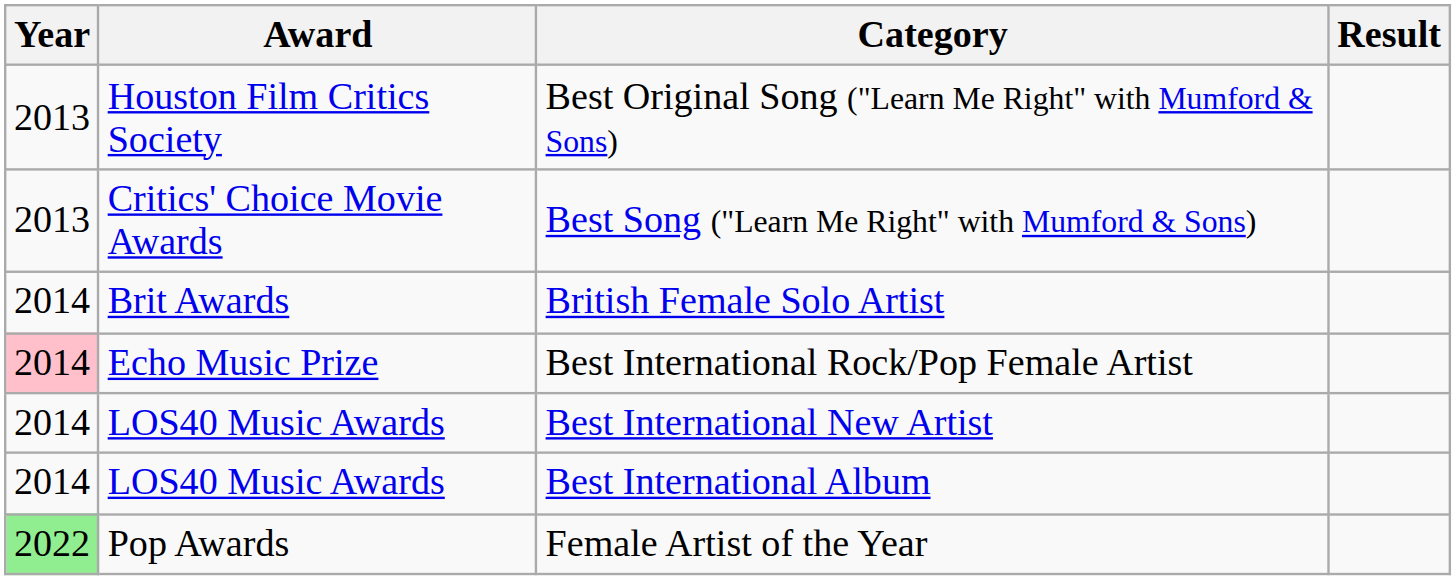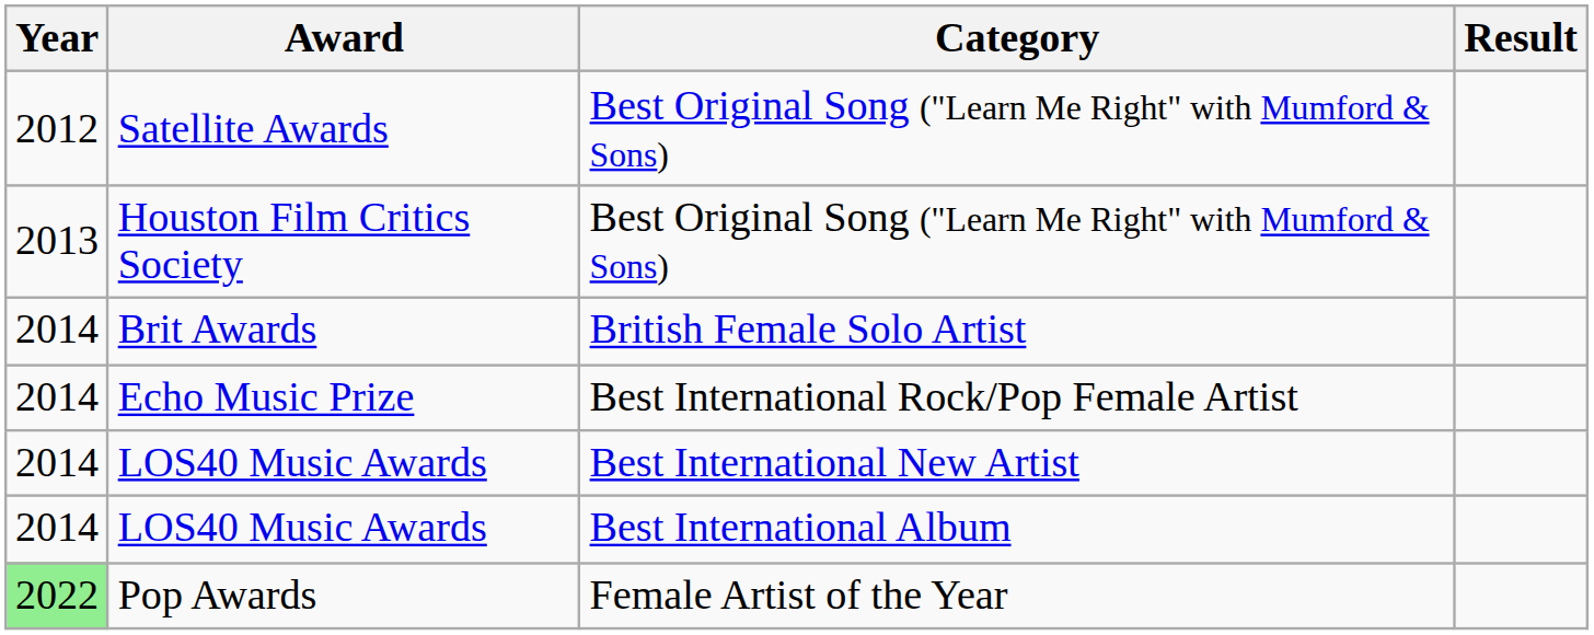 <table class="wikitable">
 <tr>
 <th>Year</th>
 <th>Award</th>
 <th>Category</th>
 <th>Result</th>
 </tr>
 <tr>
-<td>2013</td>
-<td><a href='#'>Houston Film Critics Society</a></td>
-<td>Best Original Song <small>("Learn Me Right" with <a href='#'>Mumford & Sons</a>)</small></td>
+<td>2012</td>
+<td><a href='#'>Satellite Awards</a></td>
+<td><a href='#'>Best Original Song</a> <small>("Learn Me Right" with <a href='#'>Mumford & Sons</a>)</small></td>
 <td></td>
 </tr>
 <tr>
 <td>2013</td>
-<td><a href='#'>Critics' Choice Movie Awards</a></td>
-<td><a href='#'>Best Song</a> <small>("Learn Me Right" with <a href='#'>Mumford & Sons</a>)</small></td>
+<td><a href='#'>Houston Film Critics Society</a></td>
+<td>Best Original Song <small>("Learn Me Right" with <a href='#'>Mumford & Sons</a>)</small></td>
 <td></td>
 </tr>
 <tr>
 <td>2014</td>
 <td><a href='#'>Brit Awards</a></td>
 <td><a href='#'>British Female Solo Artist</a></td>
 <td></td>
 </tr>
 <tr>
-<td style="background: pink;">2014</td>
+<td>2014</td>
 <td><a href='#'>Echo Music Prize</a></td>
 <td>Best International Rock/Pop Female Artist</td>
 <td></td>
 </tr>
 <tr>
 <td>2014</td>
 <td><a href='#'>LOS40 Music Awards</a></td>
 <td><a href='#'>Best International New Artist</a></td>
 <td></td>
 </tr>
 <tr>
 <td>2014</td>
 <td><a href='#'>LOS40 Music Awards</a></td>
 <td><a href='#'>Best International Album</a> </td>
 <td></td>
 </tr>
 <tr>
 <td style="background: lightgreen;">2022</td>
 <td>Pop Awards</td>
 <td>Female Artist of the Year</td>
 <td></td>
 </tr>
 </table>
